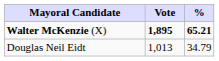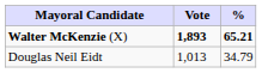 <table class="wikitable">
 <tr>
 <th style="background:#ddf; width:200px;">Mayoral Candidate</th>
 <th style="background:#ddf; width:50px;">Vote</th>
 <th style="background:#ddf; width:30px;">%</th>
 </tr>
 <tr>
 <td><strong>Walter McKenzie</strong> (X)</td>
-<td><strong>1,895</strong></td>
+<td><strong>1,893</strong></td>
 <td><strong>65.21</strong></td>
 </tr>
 <tr>
 <td>Douglas Neil Eidt</td>
 <td>1,013</td>
 <td>34.79</td>
 </tr>
 </table>
